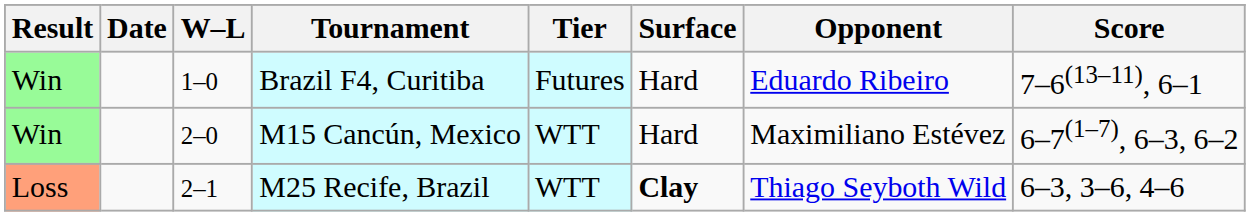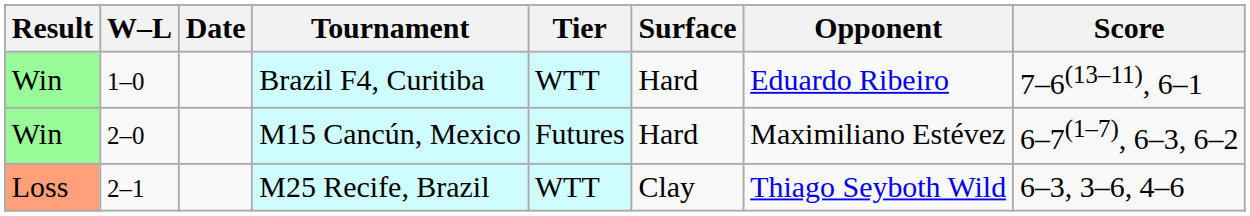 <table class="sortable wikitable">
 <tr>
 <th>Result</th>
+<th class="unsortable">W–L</th>
 <th>Date</th>
-<th class="unsortable">W–L</th>
 <th>Tournament</th>
 <th>Tier</th>
 <th>Surface</th>
 <th>Opponent</th>
 <th class="unsortable">Score</th>
 </tr>
 <tr>
 <td bgcolor=98FB98>Win</td>
+<td><small>1–0</small></td>
 <td></td>
-<td><small>1–0</small></td>
 <td style="background:#cffcff;">Brazil F4, Curitiba</td>
-<td style="background:#cffcff;">Futures</td>
+<td style="background:#cffcff;">WTT</td>
 <td>Hard</td>
 <td> <a href='#'>Eduardo Ribeiro</a></td>
 <td>7–6<sup>(13–11)</sup>, 6–1</td>
 </tr>
 <tr>
 <td bgcolor=98FB98>Win</td>
+<td><small>2–0</small></td>
 <td></td>
-<td><small>2–0</small></td>
 <td style="background:#cffcff;">M15 Cancún, Mexico</td>
-<td style="background:#cffcff;">WTT</td>
+<td style="background:#cffcff;">Futures</td>
 <td>Hard</td>
 <td> Maximiliano Estévez</td>
 <td>6–7<sup>(1–7)</sup>, 6–3, 6–2</td>
 </tr>
 <tr>
 <td bgcolor=ffA07a>Loss</td>
+<td><small>2–1</small></td>
 <td></td>
-<td><small>2–1</small></td>
 <td style="background:#cffcff;">M25 Recife, Brazil</td>
 <td style="background:#cffcff;">WTT</td>
-<td><strong>Clay</strong></td>
+<td>Clay</td>
 <td> <a href='#'>Thiago Seyboth Wild</a></td>
 <td>6–3, 3–6, 4–6</td>
 </tr>
 </table>
